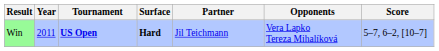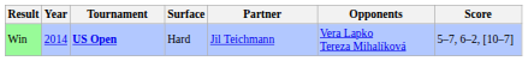 <table class="sortable wikitable" style="font-size:96%;">
 <tr>
 <th>Result</th>
 <th>Year</th>
 <th width=120>Tournament</th>
 <th>Surface</th>
 <th width=140>Partner</th>
 <th width=150>Opponents</th>
 <th width=110>Score</th>
 </tr>
 <tr style="background:#b2c8ff;">
 <td style="background:#98fb98;">Win</td>
-<td><a href='#'>2011</a></td>
+<td><a href='#'>2014</a></td>
 <td><strong><a href='#'>US Open</a></strong></td>
-<td><strong>Hard</strong></td>
+<td>Hard</td>
 <td> <a href='#'>Jil Teichmann</a></td>
 <td> <a href='#'>Vera Lapko</a> <br>  <a href='#'>Tereza Mihalíková</a></td>
 <td>5–7, 6–2, [10–7]</td>
 </tr>
 </table>
